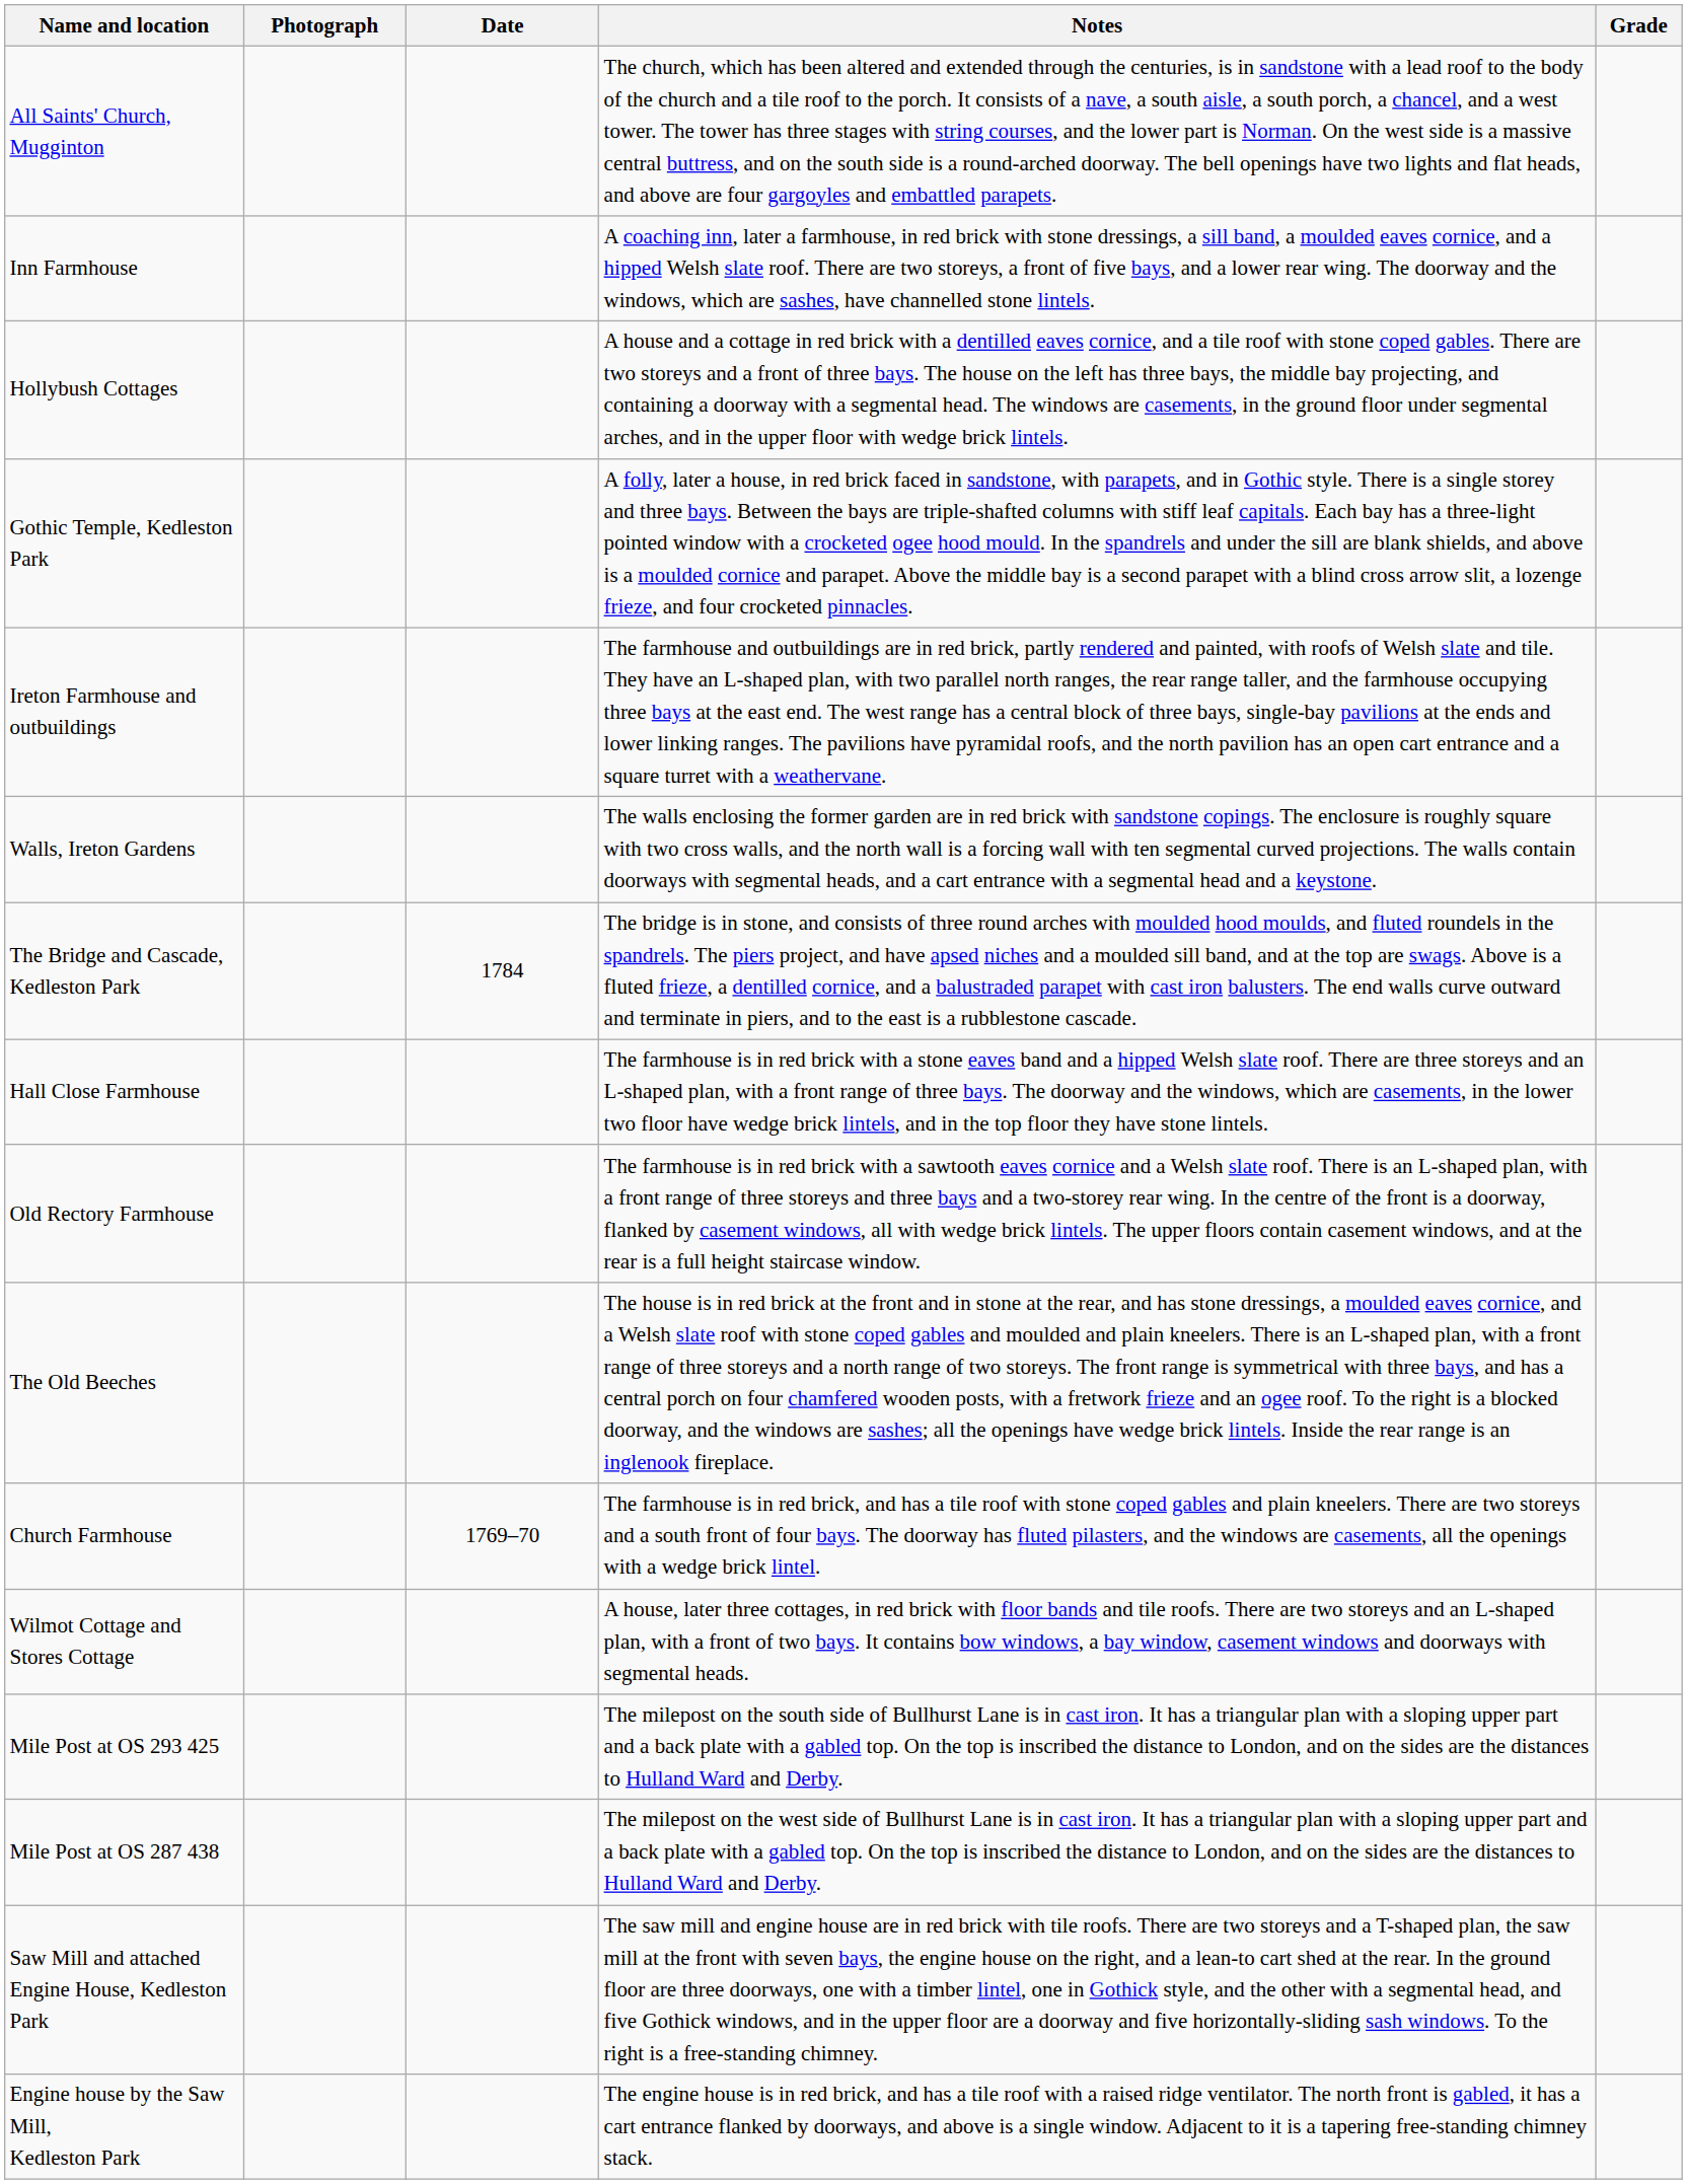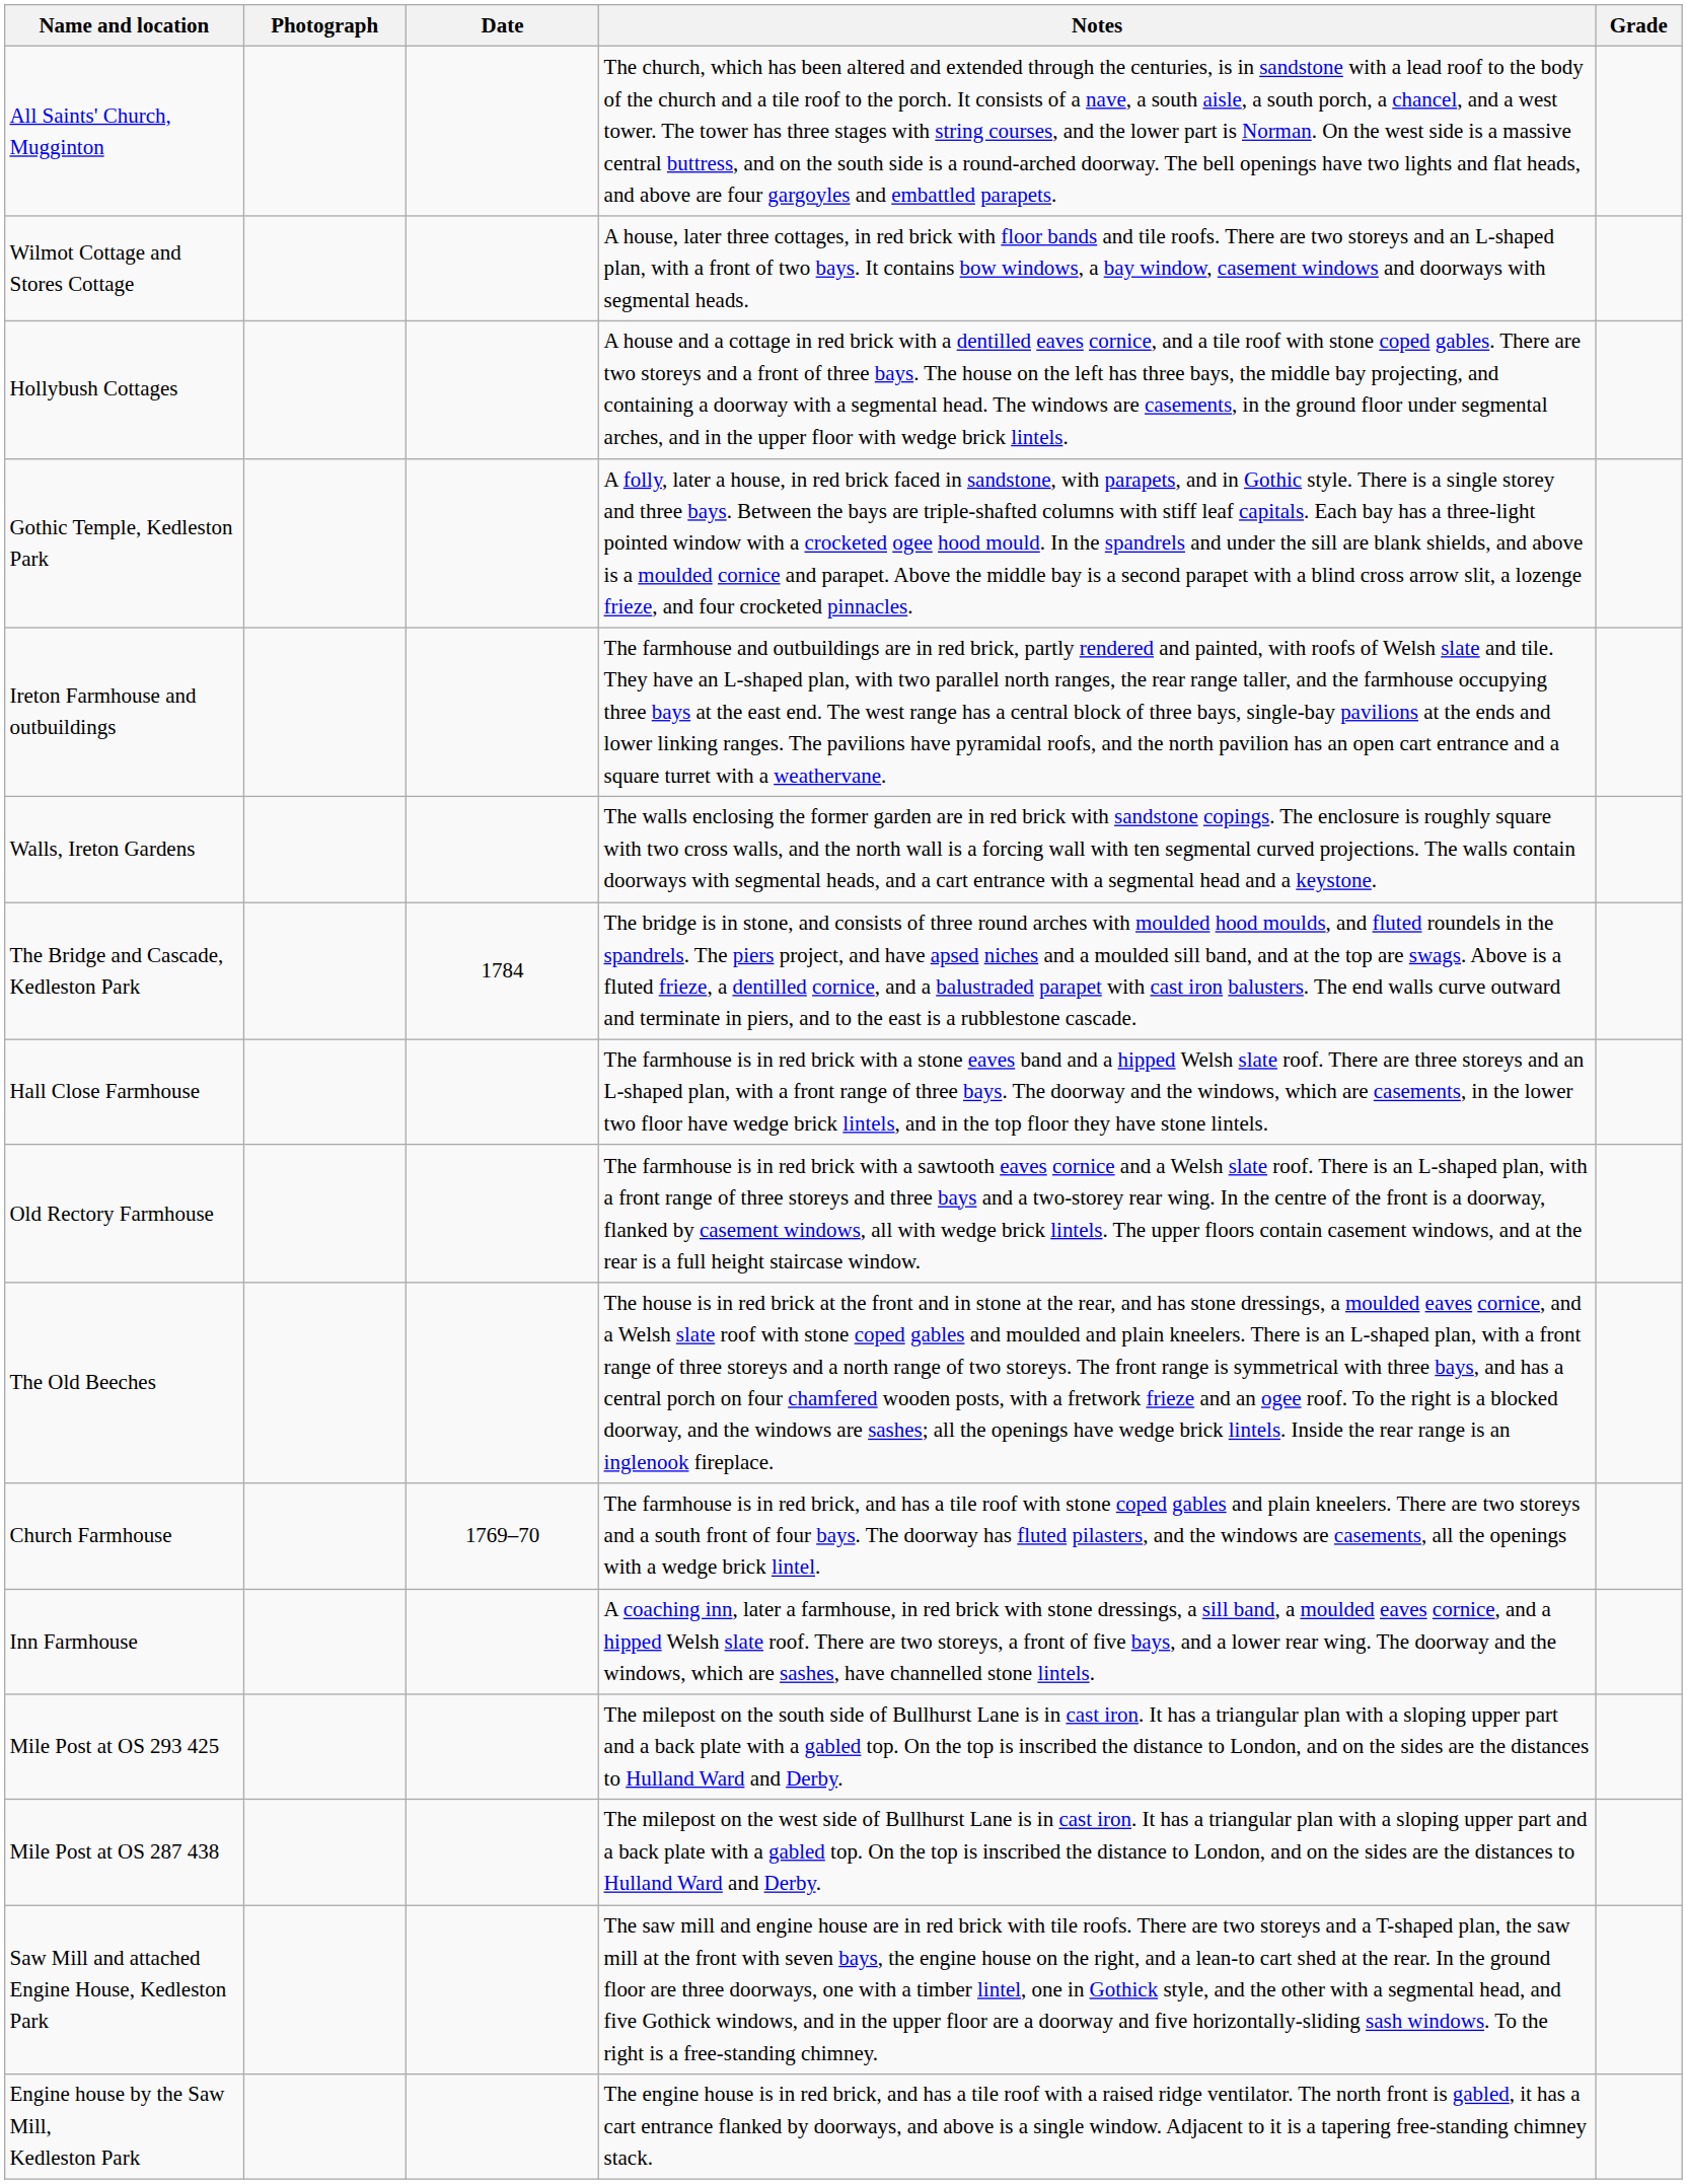 <table class="wikitable sortable plainrowheaders" style="width:100%; border:0; text-align:left; line-height:150%;">
 <tr>
 <th scope="col"  style="width:150px">Name and location</th>
 <th scope="col"  style="width:100px" class="unsortable">Photograph</th>
 <th scope="col"  style="width:120px">Date</th>
 <th scope="col"  style="width:650px" class="unsortable">Notes</th>
 <th scope="col"  style="width:50px">Grade</th>
 </tr>
 <tr>
 <td><a href='#'>All Saints' Church, Mugginton</a><br><small></small></td>
 <td></td>
 <td align="center"></td>
 <td>The church, which has been altered and extended through the centuries, is in <a href='#'>sandstone</a> with a lead roof to the body of the church and a tile roof to the porch.  It consists of a <a href='#'>nave</a>, a south <a href='#'>aisle</a>, a south porch, a <a href='#'>chancel</a>, and a west tower.  The tower has three stages with <a href='#'>string courses</a>, and the lower part is <a href='#'>Norman</a>.  On the west side is a massive central <a href='#'>buttress</a>, and on the south side is a round-arched doorway. The bell openings have two lights and flat heads, and above are four <a href='#'>gargoyles</a> and <a href='#'>embattled</a> <a href='#'>parapets</a>.</td>
 <td align="center" ></td>
 </tr>
 <tr>
-<td>Inn Farmhouse<br><small></small></td>
+<td>Wilmot Cottage and Stores Cottage<br><small></small></td>
 <td></td>
 <td align="center"></td>
-<td>A <a href='#'>coaching inn</a>, later a farmhouse, in red brick with stone dressings, a <a href='#'>sill band</a>, a <a href='#'>moulded</a> <a href='#'>eaves</a> <a href='#'>cornice</a>, and a <a href='#'>hipped</a> Welsh <a href='#'>slate</a> roof. There are two storeys, a front of five <a href='#'>bays</a>, and a lower rear wing.  The doorway and the windows, which are <a href='#'>sashes</a>, have channelled stone <a href='#'>lintels</a>.</td>
+<td>A house, later three cottages, in red brick with <a href='#'>floor bands</a> and tile roofs.  There are two storeys and an L-shaped plan, with a front of two <a href='#'>bays</a>.  It contains <a href='#'>bow windows</a>, a <a href='#'>bay window</a>, <a href='#'>casement windows</a> and doorways with segmental heads.</td>
 <td align="center" ></td>
 </tr>
 <tr>
 <td>Hollybush Cottages<br><small></small></td>
 <td></td>
 <td align="center"></td>
 <td>A house and a cottage in red brick with a <a href='#'>dentilled</a> <a href='#'>eaves</a> <a href='#'>cornice</a>, and a tile roof with stone <a href='#'>coped</a> <a href='#'>gables</a>.  There are two storeys and a front of three <a href='#'>bays</a>.  The house on the left has three bays, the middle bay projecting, and containing a doorway with a segmental head.  The windows are <a href='#'>casements</a>, in the ground floor under segmental arches, and in the upper floor with wedge brick <a href='#'>lintels</a>.</td>
 <td align="center" ></td>
 </tr>
 <tr>
 <td>Gothic Temple, Kedleston Park<br><small></small></td>
 <td></td>
 <td align="center"></td>
 <td>A <a href='#'>folly</a>, later a house, in red brick faced in <a href='#'>sandstone</a>, with <a href='#'>parapets</a>, and in <a href='#'>Gothic</a> style.  There is a single storey and three <a href='#'>bays</a>.  Between the bays are triple-shafted columns with stiff leaf <a href='#'>capitals</a>.  Each bay has a three-light pointed window with a <a href='#'>crocketed</a> <a href='#'>ogee</a> <a href='#'>hood mould</a>.  In the <a href='#'>spandrels</a> and under the sill are blank shields, and above is a <a href='#'>moulded</a> <a href='#'>cornice</a> and parapet.  Above the middle bay is a second parapet with a blind cross arrow slit, a lozenge <a href='#'>frieze</a>, and four crocketed <a href='#'>pinnacles</a>.</td>
 <td align="center" ></td>
 </tr>
 <tr>
 <td>Ireton Farmhouse and outbuildings<br><small></small></td>
 <td></td>
 <td align="center"></td>
 <td>The farmhouse and outbuildings are in red brick, partly <a href='#'>rendered</a> and painted, with roofs of Welsh <a href='#'>slate</a> and tile.  They have an L-shaped plan, with two parallel north ranges, the rear range taller, and the farmhouse occupying three <a href='#'>bays</a> at the east end.  The west range has a central block of three bays, single-bay <a href='#'>pavilions</a> at the ends and lower linking ranges.  The pavilions have pyramidal roofs, and the north pavilion has an open cart entrance and a square turret with a <a href='#'>weathervane</a>.</td>
 <td align="center" ></td>
 </tr>
 <tr>
 <td>Walls, Ireton Gardens<br><small></small></td>
 <td></td>
 <td align="center"></td>
 <td>The walls enclosing the former garden are in red brick with <a href='#'>sandstone</a> <a href='#'>copings</a>.  The enclosure is roughly square with two cross walls, and the north wall is a forcing wall with ten segmental curved projections.  The walls contain doorways with segmental heads, and a cart entrance with a segmental head and a <a href='#'>keystone</a>.</td>
 <td align="center" ></td>
 </tr>
 <tr>
 <td>The Bridge and Cascade,<br>Kedleston Park<br><small></small></td>
 <td></td>
 <td align="center">1784</td>
 <td>The bridge is in stone, and consists of three round arches with <a href='#'>moulded</a> <a href='#'>hood moulds</a>, and <a href='#'>fluted</a> roundels in the <a href='#'>spandrels</a>.  The <a href='#'>piers</a> project, and have <a href='#'>apsed</a> <a href='#'>niches</a> and a moulded sill band, and at the top are <a href='#'>swags</a>.  Above is a fluted <a href='#'>frieze</a>, a <a href='#'>dentilled</a> <a href='#'>cornice</a>, and a <a href='#'>balustraded</a> <a href='#'>parapet</a> with <a href='#'>cast iron</a> <a href='#'>balusters</a>.  The end walls curve outward and terminate in piers, and to the east is a rubblestone cascade.</td>
 <td align="center" ></td>
 </tr>
 <tr>
 <td>Hall Close Farmhouse<br><small></small></td>
 <td></td>
 <td align="center"></td>
 <td>The farmhouse is in red brick with a stone <a href='#'>eaves</a> band and a <a href='#'>hipped</a> Welsh <a href='#'>slate</a> roof.  There are three storeys and an L-shaped plan, with a front range of three <a href='#'>bays</a>.  The doorway and the windows, which are <a href='#'>casements</a>, in the lower two floor have wedge brick <a href='#'>lintels</a>, and in the top floor they have stone lintels.</td>
 <td align="center" ></td>
 </tr>
 <tr>
 <td>Old Rectory Farmhouse<br><small></small></td>
 <td></td>
 <td align="center"></td>
 <td>The farmhouse is in red brick with a sawtooth <a href='#'>eaves</a> <a href='#'>cornice</a> and a Welsh <a href='#'>slate</a> roof.  There is an L-shaped plan, with a front range of three storeys and three <a href='#'>bays</a> and a two-storey rear wing.  In the centre of the front is a doorway, flanked by <a href='#'>casement windows</a>, all with wedge brick <a href='#'>lintels</a>.  The upper floors contain casement windows, and at the rear is a full height staircase window.</td>
 <td align="center" ></td>
 </tr>
 <tr>
 <td>The Old Beeches<br><small></small></td>
 <td></td>
 <td align="center"></td>
 <td>The house is in red brick at the front and in stone at the rear, and has stone dressings, a <a href='#'>moulded</a> <a href='#'>eaves</a> <a href='#'>cornice</a>, and a Welsh <a href='#'>slate</a> roof with stone <a href='#'>coped</a> <a href='#'>gables</a> and moulded and plain kneelers.  There is an L-shaped plan, with a front range of three storeys and a north range of two storeys.  The front range is symmetrical with three <a href='#'>bays</a>, and has a central porch on four <a href='#'>chamfered</a> wooden posts, with a fretwork <a href='#'>frieze</a> and an <a href='#'>ogee</a> roof.  To the right is a blocked doorway, and the windows are <a href='#'>sashes</a>; all the openings have wedge brick <a href='#'>lintels</a>.  Inside the rear range is an <a href='#'>inglenook</a> fireplace.</td>
 <td align="center" ></td>
 </tr>
 <tr>
 <td>Church Farmhouse<br><small></small></td>
 <td></td>
 <td align="center">1769–70</td>
 <td>The farmhouse is in red brick, and has a tile roof with stone <a href='#'>coped</a> <a href='#'>gables</a> and plain kneelers.  There are two storeys and a south front of four <a href='#'>bays</a>.  The doorway has <a href='#'>fluted</a> <a href='#'>pilasters</a>, and the windows are <a href='#'>casements</a>, all the openings with a wedge brick <a href='#'>lintel</a>.</td>
 <td align="center" ></td>
 </tr>
 <tr>
-<td>Wilmot Cottage and Stores Cottage<br><small></small></td>
+<td>Inn Farmhouse<br><small></small></td>
 <td></td>
 <td align="center"></td>
-<td>A house, later three cottages, in red brick with <a href='#'>floor bands</a> and tile roofs.  There are two storeys and an L-shaped plan, with a front of two <a href='#'>bays</a>.  It contains <a href='#'>bow windows</a>, a <a href='#'>bay window</a>, <a href='#'>casement windows</a> and doorways with segmental heads.</td>
+<td>A <a href='#'>coaching inn</a>, later a farmhouse, in red brick with stone dressings, a <a href='#'>sill band</a>, a <a href='#'>moulded</a> <a href='#'>eaves</a> <a href='#'>cornice</a>, and a <a href='#'>hipped</a> Welsh <a href='#'>slate</a> roof. There are two storeys, a front of five <a href='#'>bays</a>, and a lower rear wing.  The doorway and the windows, which are <a href='#'>sashes</a>, have channelled stone <a href='#'>lintels</a>.</td>
 <td align="center" ></td>
 </tr>
 <tr>
 <td>Mile Post at OS 293 425<br><small></small></td>
 <td></td>
 <td align="center"></td>
 <td>The milepost on the south side of Bullhurst Lane is in <a href='#'>cast iron</a>.  It has a triangular plan with a sloping upper part and a back plate with a <a href='#'>gabled</a> top.  On the top is inscribed the distance to London, and on the sides are the distances to <a href='#'>Hulland Ward</a> and <a href='#'>Derby</a>.</td>
 <td align="center" ></td>
 </tr>
 <tr>
 <td>Mile Post at OS 287 438<br><small></small></td>
 <td></td>
 <td align="center"></td>
 <td>The milepost on the west side of Bullhurst Lane is in <a href='#'>cast iron</a>.  It has a triangular plan with a sloping upper part and a back plate with a <a href='#'>gabled</a> top.  On the top is inscribed the distance to London, and on the sides are the distances to <a href='#'>Hulland Ward</a> and <a href='#'>Derby</a>.</td>
 <td align="center" ></td>
 </tr>
 <tr>
 <td>Saw Mill and attached Engine House, Kedleston Park<br><small></small></td>
 <td></td>
 <td align="center"></td>
 <td>The saw mill and engine house are in red brick with tile roofs.  There are two storeys and a T-shaped plan, the saw mill at the front with seven <a href='#'>bays</a>, the engine house on the right, and a lean-to cart shed at the rear.  In the ground floor are three doorways, one with a timber <a href='#'>lintel</a>, one in <a href='#'>Gothick</a> style, and the other with a segmental head, and five Gothick windows, and in the upper floor are a doorway and five horizontally-sliding <a href='#'>sash windows</a>.  To the right is a free-standing chimney.</td>
 <td align="center" ></td>
 </tr>
 <tr>
 <td>Engine house by the Saw Mill,<br>Kedleston Park<br><small></small></td>
 <td></td>
 <td align="center"></td>
 <td>The engine house is in red brick, and has a tile roof with a raised ridge ventilator.  The north front is <a href='#'>gabled</a>, it has a cart entrance flanked by doorways, and above is a single window.  Adjacent to it is a tapering free-standing chimney stack.</td>
 <td align="center" ></td>
 </tr>
 <tr>
 </tr>
 </table>
